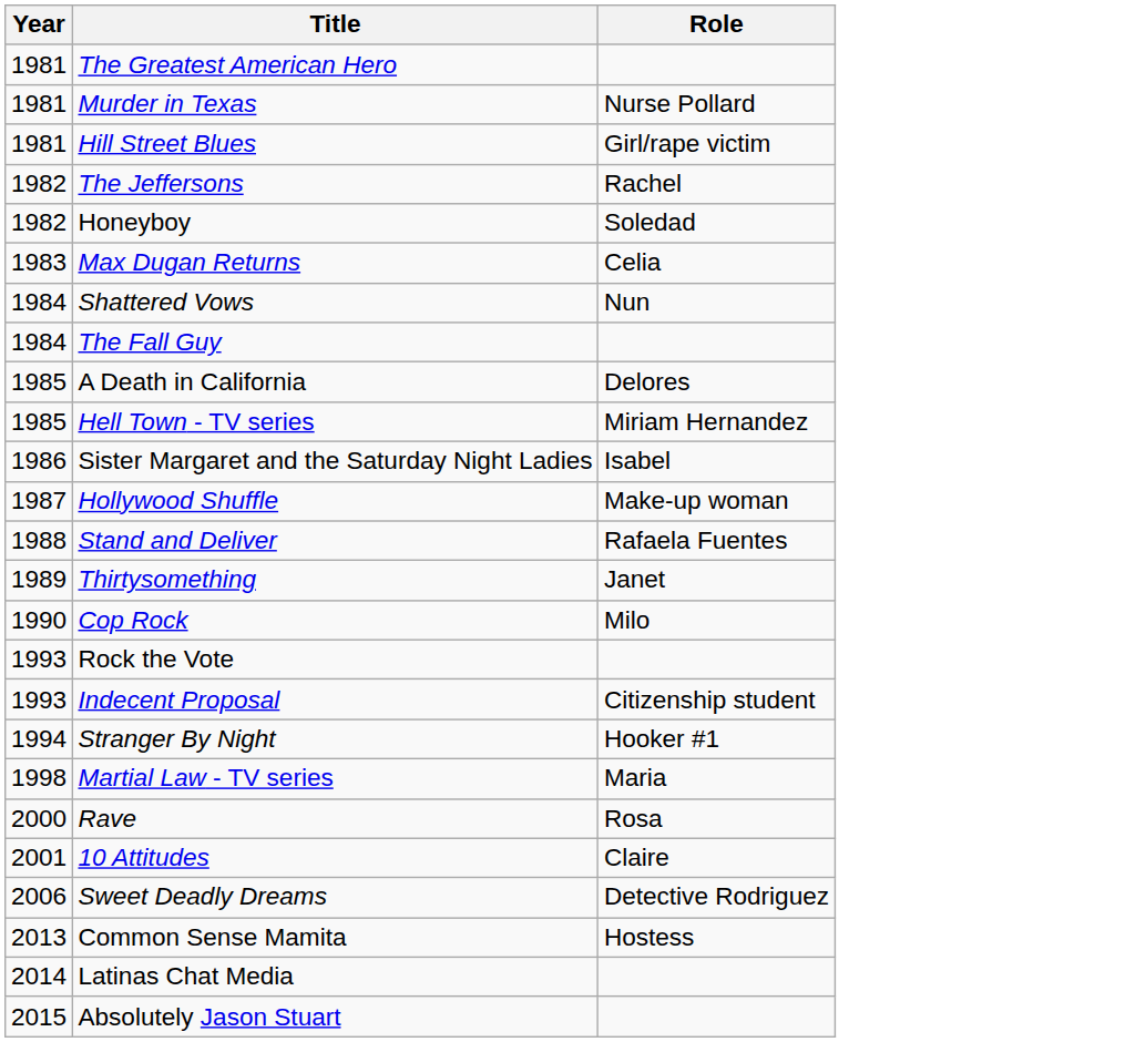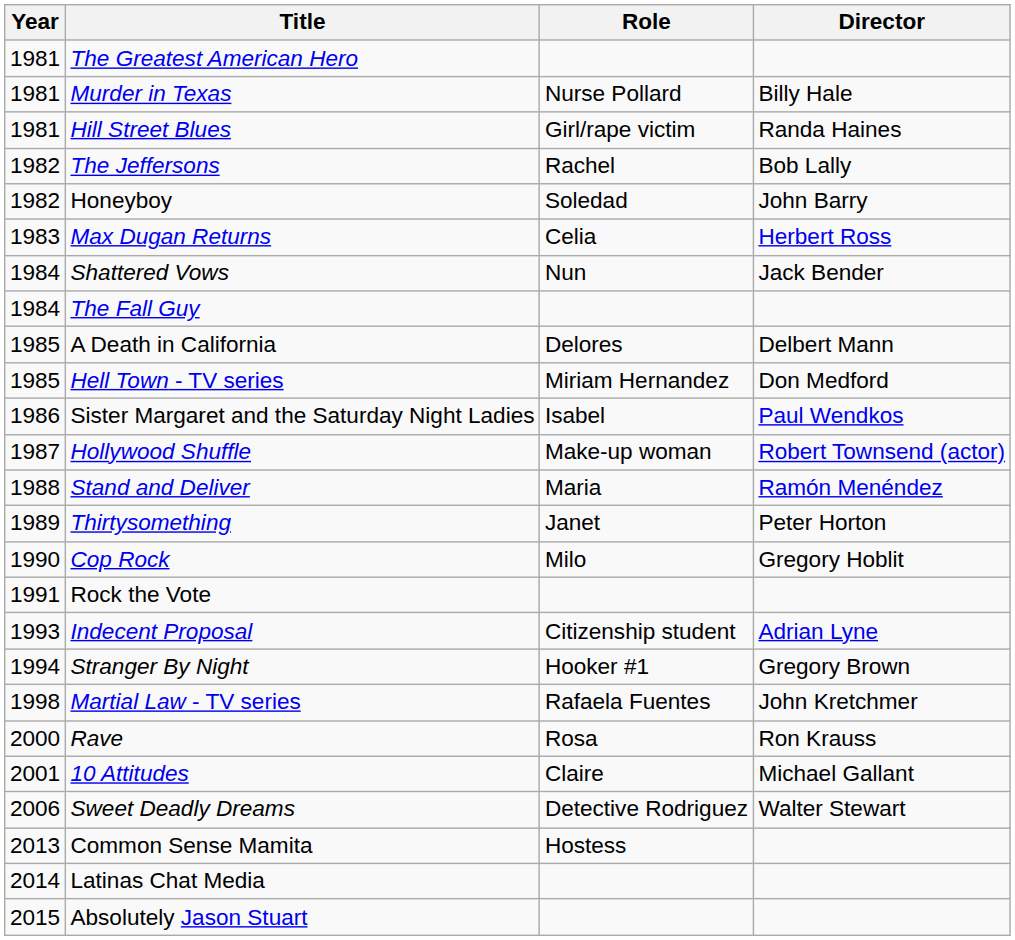 <table class="wikitable">
 <tr>
 <th>Year</th>
 <th>Title</th>
 <th>Role</th>
+<th>Director</th>
 </tr>
 <tr>
 <td>1981</td>
 <td><em><a href='#'>The Greatest American Hero</a></em></td>
+<td></td>
 <td></td>
 </tr>
 <tr>
 <td>1981</td>
 <td><em><a href='#'>Murder in Texas</a></em></td>
 <td>Nurse Pollard</td>
+<td>Billy Hale</td>
 </tr>
 <tr>
 <td>1981</td>
 <td><em><a href='#'>Hill Street Blues</a></em></td>
 <td>Girl/rape victim</td>
+<td>Randa Haines</td>
 </tr>
 <tr>
 <td>1982</td>
 <td><em><a href='#'>The Jeffersons</a></em></td>
 <td>Rachel</td>
+<td>Bob Lally</td>
 </tr>
 <tr>
 <td>1982</td>
 <td>Honeyboy</td>
 <td>Soledad</td>
+<td>John Barry</td>
 </tr>
 <tr>
 <td>1983</td>
 <td><em><a href='#'>Max Dugan Returns</a></em></td>
 <td>Celia</td>
+<td><a href='#'>Herbert Ross</a></td>
 </tr>
 <tr>
 <td>1984</td>
 <td><em>Shattered Vows</em></td>
 <td>Nun</td>
+<td>Jack Bender</td>
 </tr>
 <tr>
 <td>1984</td>
 <td><a href='#'><em>The Fall Guy</em></a></td>
+<td></td>
 <td></td>
 </tr>
 <tr>
 <td>1985</td>
 <td>A Death in California</td>
 <td>Delores</td>
+<td>Delbert Mann</td>
 </tr>
 <tr>
 <td>1985</td>
 <td><a href='#'><em>Hell Town</em> - TV series</a></td>
 <td>Miriam Hernandez</td>
+<td>Don Medford</td>
 </tr>
 <tr>
 <td>1986</td>
 <td>Sister Margaret and the Saturday Night Ladies</td>
 <td>Isabel</td>
+<td><a href='#'>Paul Wendkos</a></td>
 </tr>
 <tr>
 <td>1987</td>
 <td><em><a href='#'>Hollywood Shuffle</a></em></td>
 <td>Make-up woman</td>
+<td><a href='#'>Robert Townsend (actor)</a></td>
 </tr>
 <tr>
 <td>1988</td>
 <td><em><a href='#'>Stand and Deliver</a></em></td>
-<td>Rafaela Fuentes</td>
+<td>Maria</td>
+<td><a href='#'>Ramón Menéndez</a></td>
 </tr>
 <tr>
 <td>1989</td>
 <td><em><a href='#'>Thirtysomething</a></em></td>
 <td>Janet</td>
+<td>Peter Horton</td>
 </tr>
 <tr>
 <td>1990</td>
 <td><em><a href='#'>Cop Rock</a></em></td>
 <td>Milo</td>
+<td>Gregory Hoblit</td>
 </tr>
 <tr>
-<td>1993</td>
+<td>1991</td>
 <td>Rock the Vote</td>
+<td></td>
 <td></td>
 </tr>
 <tr>
 <td>1993</td>
 <td><em><a href='#'>Indecent Proposal</a></em></td>
 <td>Citizenship student</td>
+<td><a href='#'>Adrian Lyne</a></td>
 </tr>
 <tr>
 <td>1994</td>
 <td><em>Stranger By Night</em></td>
 <td>Hooker #1</td>
+<td>Gregory Brown</td>
 </tr>
 <tr>
 <td>1998</td>
 <td><a href='#'><em>Martial Law</em> - TV series</a></td>
-<td>Maria</td>
+<td>Rafaela Fuentes</td>
+<td>John Kretchmer</td>
 </tr>
 <tr>
 <td>2000</td>
 <td><em>Rave</em></td>
 <td>Rosa</td>
+<td>Ron Krauss</td>
 </tr>
 <tr>
 <td>2001</td>
 <td><em><a href='#'>10 Attitudes</a></em></td>
 <td>Claire</td>
+<td>Michael Gallant</td>
 </tr>
 <tr>
 <td>2006</td>
 <td><em>Sweet Deadly Dreams</em></td>
 <td>Detective Rodriguez</td>
+<td>Walter Stewart</td>
 </tr>
 <tr>
 <td>2013</td>
 <td>Common Sense Mamita</td>
 <td>Hostess</td>
+<td></td>
 </tr>
 <tr>
 <td>2014</td>
 <td>Latinas Chat Media</td>
+<td></td>
 <td></td>
 </tr>
 <tr>
 <td>2015</td>
 <td>Absolutely <a href='#'>Jason Stuart</a></td>
 <td></td>
+<td></td>
 </tr>
 </table>
